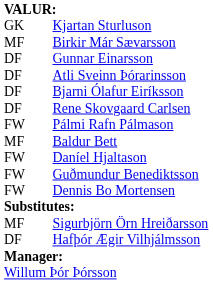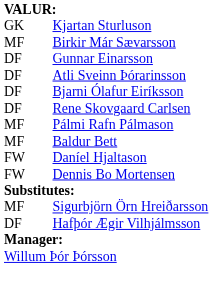 <table style="font-size: 90%" cellspacing="0" cellpadding="0">
 <tr>
 <td colspan="4"><strong>VALUR:</strong></td>
 </tr>
 <tr>
 <th width="25"></th>
 <th width="25"></th>
 </tr>
 <tr>
 <td>GK</td>
 <td></td>
 <td> <a href='#'>Kjartan Sturluson</a></td>
 </tr>
 <tr>
 <td>MF</td>
 <td></td>
 <td> <a href='#'>Birkir Már Sævarsson</a></td>
 </tr>
 <tr>
 <td>DF</td>
 <td></td>
 <td> <a href='#'>Gunnar Einarsson</a></td>
 </tr>
 <tr>
 <td>DF</td>
 <td></td>
 <td> <a href='#'>Atli Sveinn Þórarinsson</a></td>
 </tr>
 <tr>
 <td>DF</td>
 <td></td>
 <td> <a href='#'>Bjarni Ólafur Eiríksson</a></td>
 </tr>
 <tr>
 <td>DF</td>
 <td></td>
 <td> <a href='#'>Rene Skovgaard Carlsen</a></td>
 </tr>
 <tr>
-<td>FW</td>
+<td>MF</td>
 <td></td>
 <td> <a href='#'>Pálmi Rafn Pálmason</a></td>
 </tr>
 <tr>
 <td>MF</td>
 <td></td>
 <td> <a href='#'>Baldur Bett</a></td>
 </tr>
 <tr>
 <td>FW</td>
 <td></td>
 <td> <a href='#'>Daníel Hjaltason</a></td>
-<td></td>
-<td></td>
-</tr>
-<tr>
-<td>FW</td>
-<td></td>
-<td> <a href='#'>Guðmundur Benediktsson</a></td>
 <td></td>
 <td></td>
 </tr>
 <tr>
 <td>FW</td>
 <td></td>
 <td> <a href='#'>Dennis Bo Mortensen</a></td>
 </tr>
 <tr>
 <td colspan=3><strong>Substitutes:</strong></td>
 </tr>
 <tr>
 <td>MF</td>
 <td></td>
 <td> <a href='#'>Sigurbjörn Örn Hreiðarsson</a></td>
 <td></td>
 <td></td>
 </tr>
 <tr>
 <td>DF</td>
 <td></td>
 <td> <a href='#'>Hafþór Ægir Vilhjálmsson</a></td>
 <td></td>
 <td></td>
 </tr>
 <tr>
 <td colspan=3><strong>Manager:</strong></td>
 </tr>
 <tr>
 <td colspan="4"> <a href='#'>Willum Þór Þórsson</a></td>
 </tr>
 </table>
